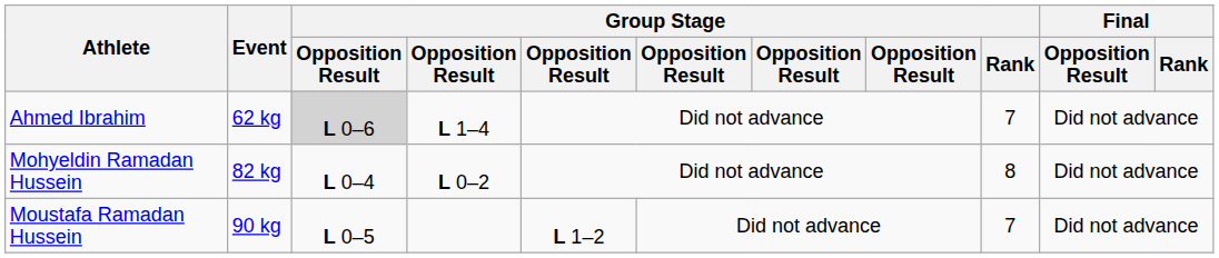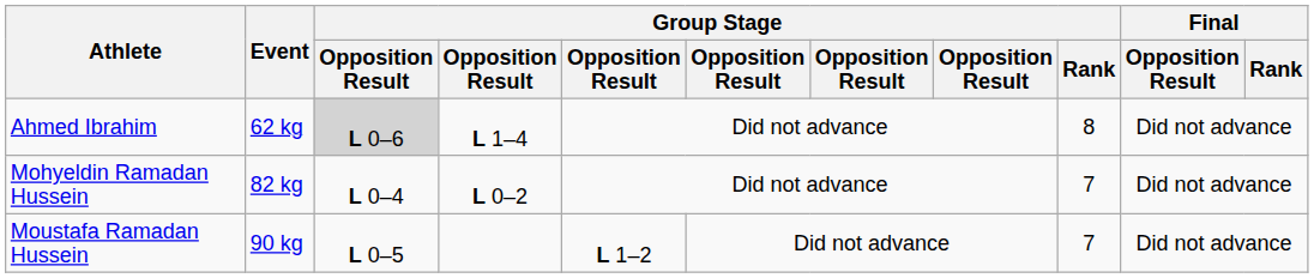 <table class=wikitable style="font-size:90%">
 <tr>
 <th rowspan="2">Athlete</th>
 <th rowspan="2">Event</th>
 <th colspan="7">Group Stage</th>
 <th colspan=2>Final</th>
 </tr>
 <tr>
 <th>Opposition<br>Result</th>
 <th>Opposition<br>Result</th>
 <th>Opposition<br>Result</th>
 <th>Opposition<br>Result</th>
 <th>Opposition<br>Result</th>
 <th>Opposition<br>Result</th>
 <th>Rank</th>
 <th>Opposition<br>Result</th>
 <th>Rank</th>
 </tr>
 <tr align=center>
 <td align=left><a href='#'>Ahmed Ibrahim</a></td>
 <td align=left><a href='#'>62 kg</a></td>
 <td style="background: lightgrey;"><br><strong>L</strong> 0–6</td>
 <td><br><strong>L</strong> 1–4</td>
 <td colspan=4>Did not advance</td>
-<td>7</td>
+<td>8</td>
 <td colspan=2>Did not advance</td>
 </tr>
 <tr align=center>
 <td align=left><a href='#'>Mohyeldin Ramadan Hussein</a></td>
 <td align=left><a href='#'>82 kg</a></td>
 <td><br><strong>L</strong> 0–4</td>
 <td><br><strong>L</strong> 0–2</td>
 <td colspan=4>Did not advance</td>
-<td>8</td>
+<td>7</td>
 <td colspan=2>Did not advance</td>
 </tr>
 <tr align=center>
 <td align=left><a href='#'>Moustafa Ramadan Hussein</a></td>
 <td align=left><a href='#'>90 kg</a></td>
 <td><br><strong>L</strong> 0–5</td>
 <td></td>
 <td><br><strong>L</strong> 1–2</td>
 <td colspan=3>Did not advance</td>
 <td>7</td>
 <td colspan=2>Did not advance</td>
 </tr>
 </table>
